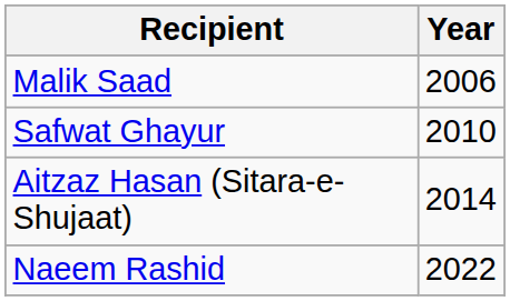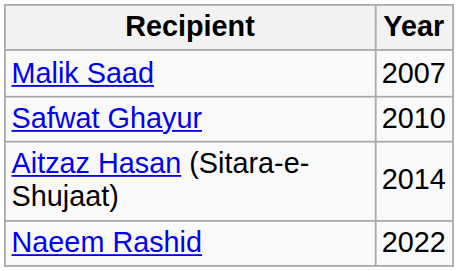 <table class="wikitable" style="width:40%;">
 <tr>
 <th>Recipient</th>
 <th>Year</th>
 </tr>
 <tr>
 <td><a href='#'>Malik Saad</a></td>
-<td>2006</td>
+<td>2007</td>
 </tr>
 <tr>
 <td><a href='#'>Safwat Ghayur</a></td>
 <td>2010</td>
 </tr>
 <tr>
 <td><a href='#'>Aitzaz Hasan</a> (Sitara-e-Shujaat)</td>
 <td>2014</td>
 </tr>
 <tr>
 <td><a href='#'>Naeem Rashid</a></td>
 <td>2022</td>
 </tr>
 </table>
